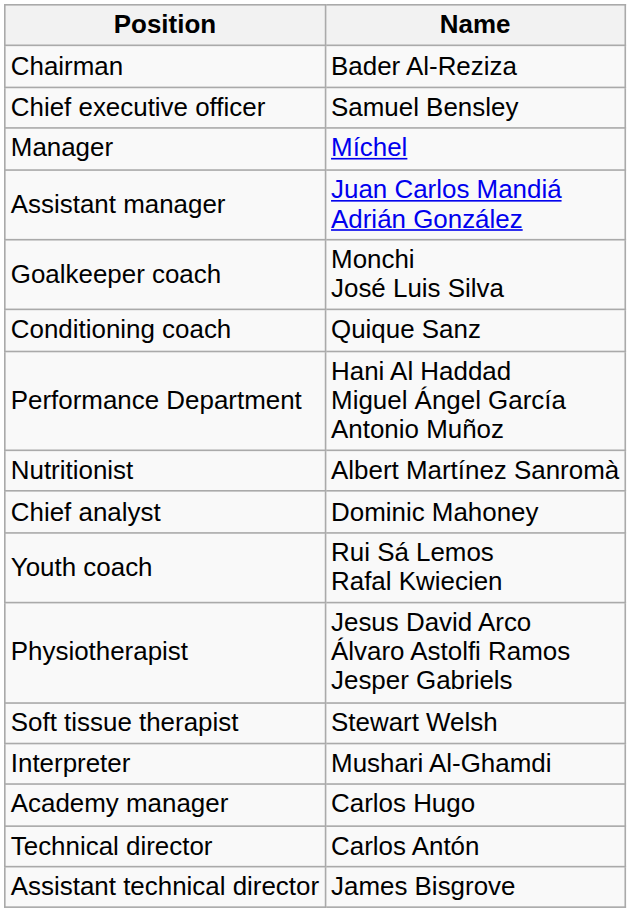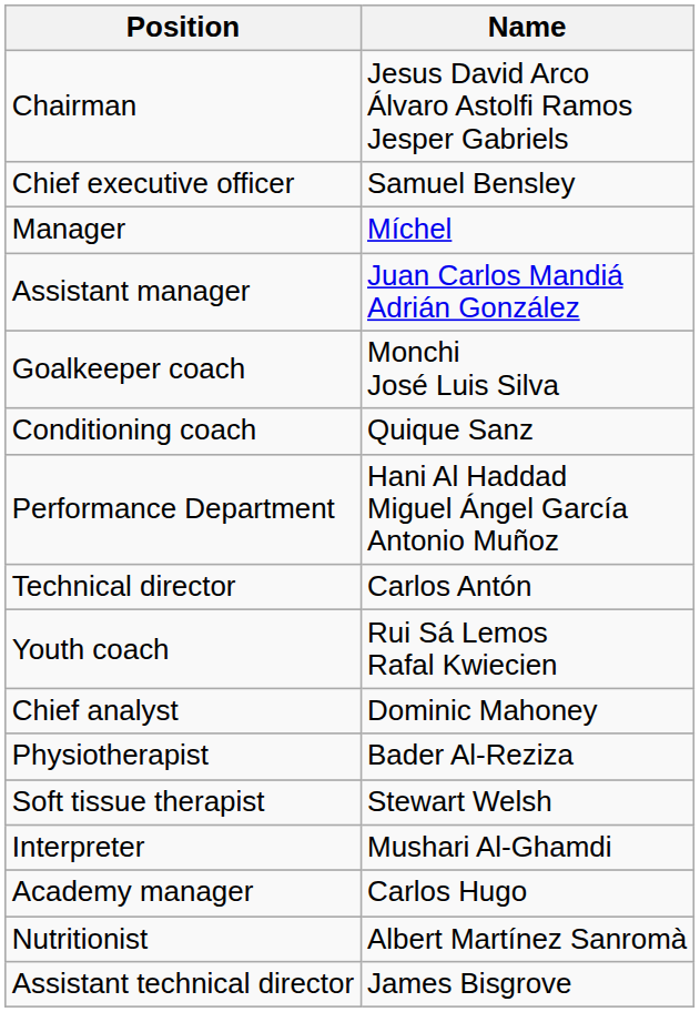 <table class="wikitable">
 <tr>
 <th>Position</th>
 <th>Name</th>
 </tr>
 <tr>
 <td>Chairman</td>
-<td> Bader Al-Reziza</td>
+<td> Jesus David Arco <br>  Álvaro Astolfi Ramos <br>  Jesper Gabriels</td>
 </tr>
 <tr>
 <td>Chief executive officer</td>
 <td> Samuel Bensley</td>
 </tr>
 <tr>
 <td>Manager</td>
 <td> <a href='#'>Míchel</a></td>
 </tr>
 <tr>
 <td>Assistant manager</td>
 <td> <a href='#'>Juan Carlos Mandiá</a> <br>  <a href='#'>Adrián González</a></td>
 </tr>
 <tr>
 <td>Goalkeeper coach</td>
 <td> Monchi <br>  José Luis Silva</td>
 </tr>
 <tr>
 <td>Conditioning coach</td>
 <td> Quique Sanz</td>
 </tr>
 <tr>
 <td>Performance Department</td>
 <td> Hani Al Haddad <br>  Miguel Ángel García <br>  Antonio Muñoz</td>
 </tr>
 <tr>
-<td>Nutritionist</td>
-<td> Albert Martínez Sanromà</td>
+<td>Technical director</td>
+<td> Carlos Antón</td>
+</tr>
+<tr>
+<td>Youth coach</td>
+<td> Rui Sá Lemos <br>  Rafal Kwiecien</td>
 </tr>
 <tr>
 <td>Chief analyst</td>
 <td> Dominic Mahoney</td>
 </tr>
 <tr>
-<td>Youth coach</td>
-<td> Rui Sá Lemos <br>  Rafal Kwiecien</td>
-</tr>
-<tr>
 <td>Physiotherapist</td>
-<td> Jesus David Arco <br>  Álvaro Astolfi Ramos <br>  Jesper Gabriels</td>
+<td> Bader Al-Reziza</td>
 </tr>
 <tr>
 <td>Soft tissue therapist</td>
 <td> Stewart Welsh</td>
 </tr>
 <tr>
 <td>Interpreter</td>
 <td> Mushari Al-Ghamdi</td>
 </tr>
 <tr>
 <td>Academy manager</td>
 <td> Carlos Hugo</td>
 </tr>
 <tr>
-<td>Technical director</td>
-<td> Carlos Antón</td>
+<td>Nutritionist</td>
+<td> Albert Martínez Sanromà</td>
 </tr>
 <tr>
 <td>Assistant technical director</td>
 <td> James Bisgrove</td>
 </tr>
 </table>
